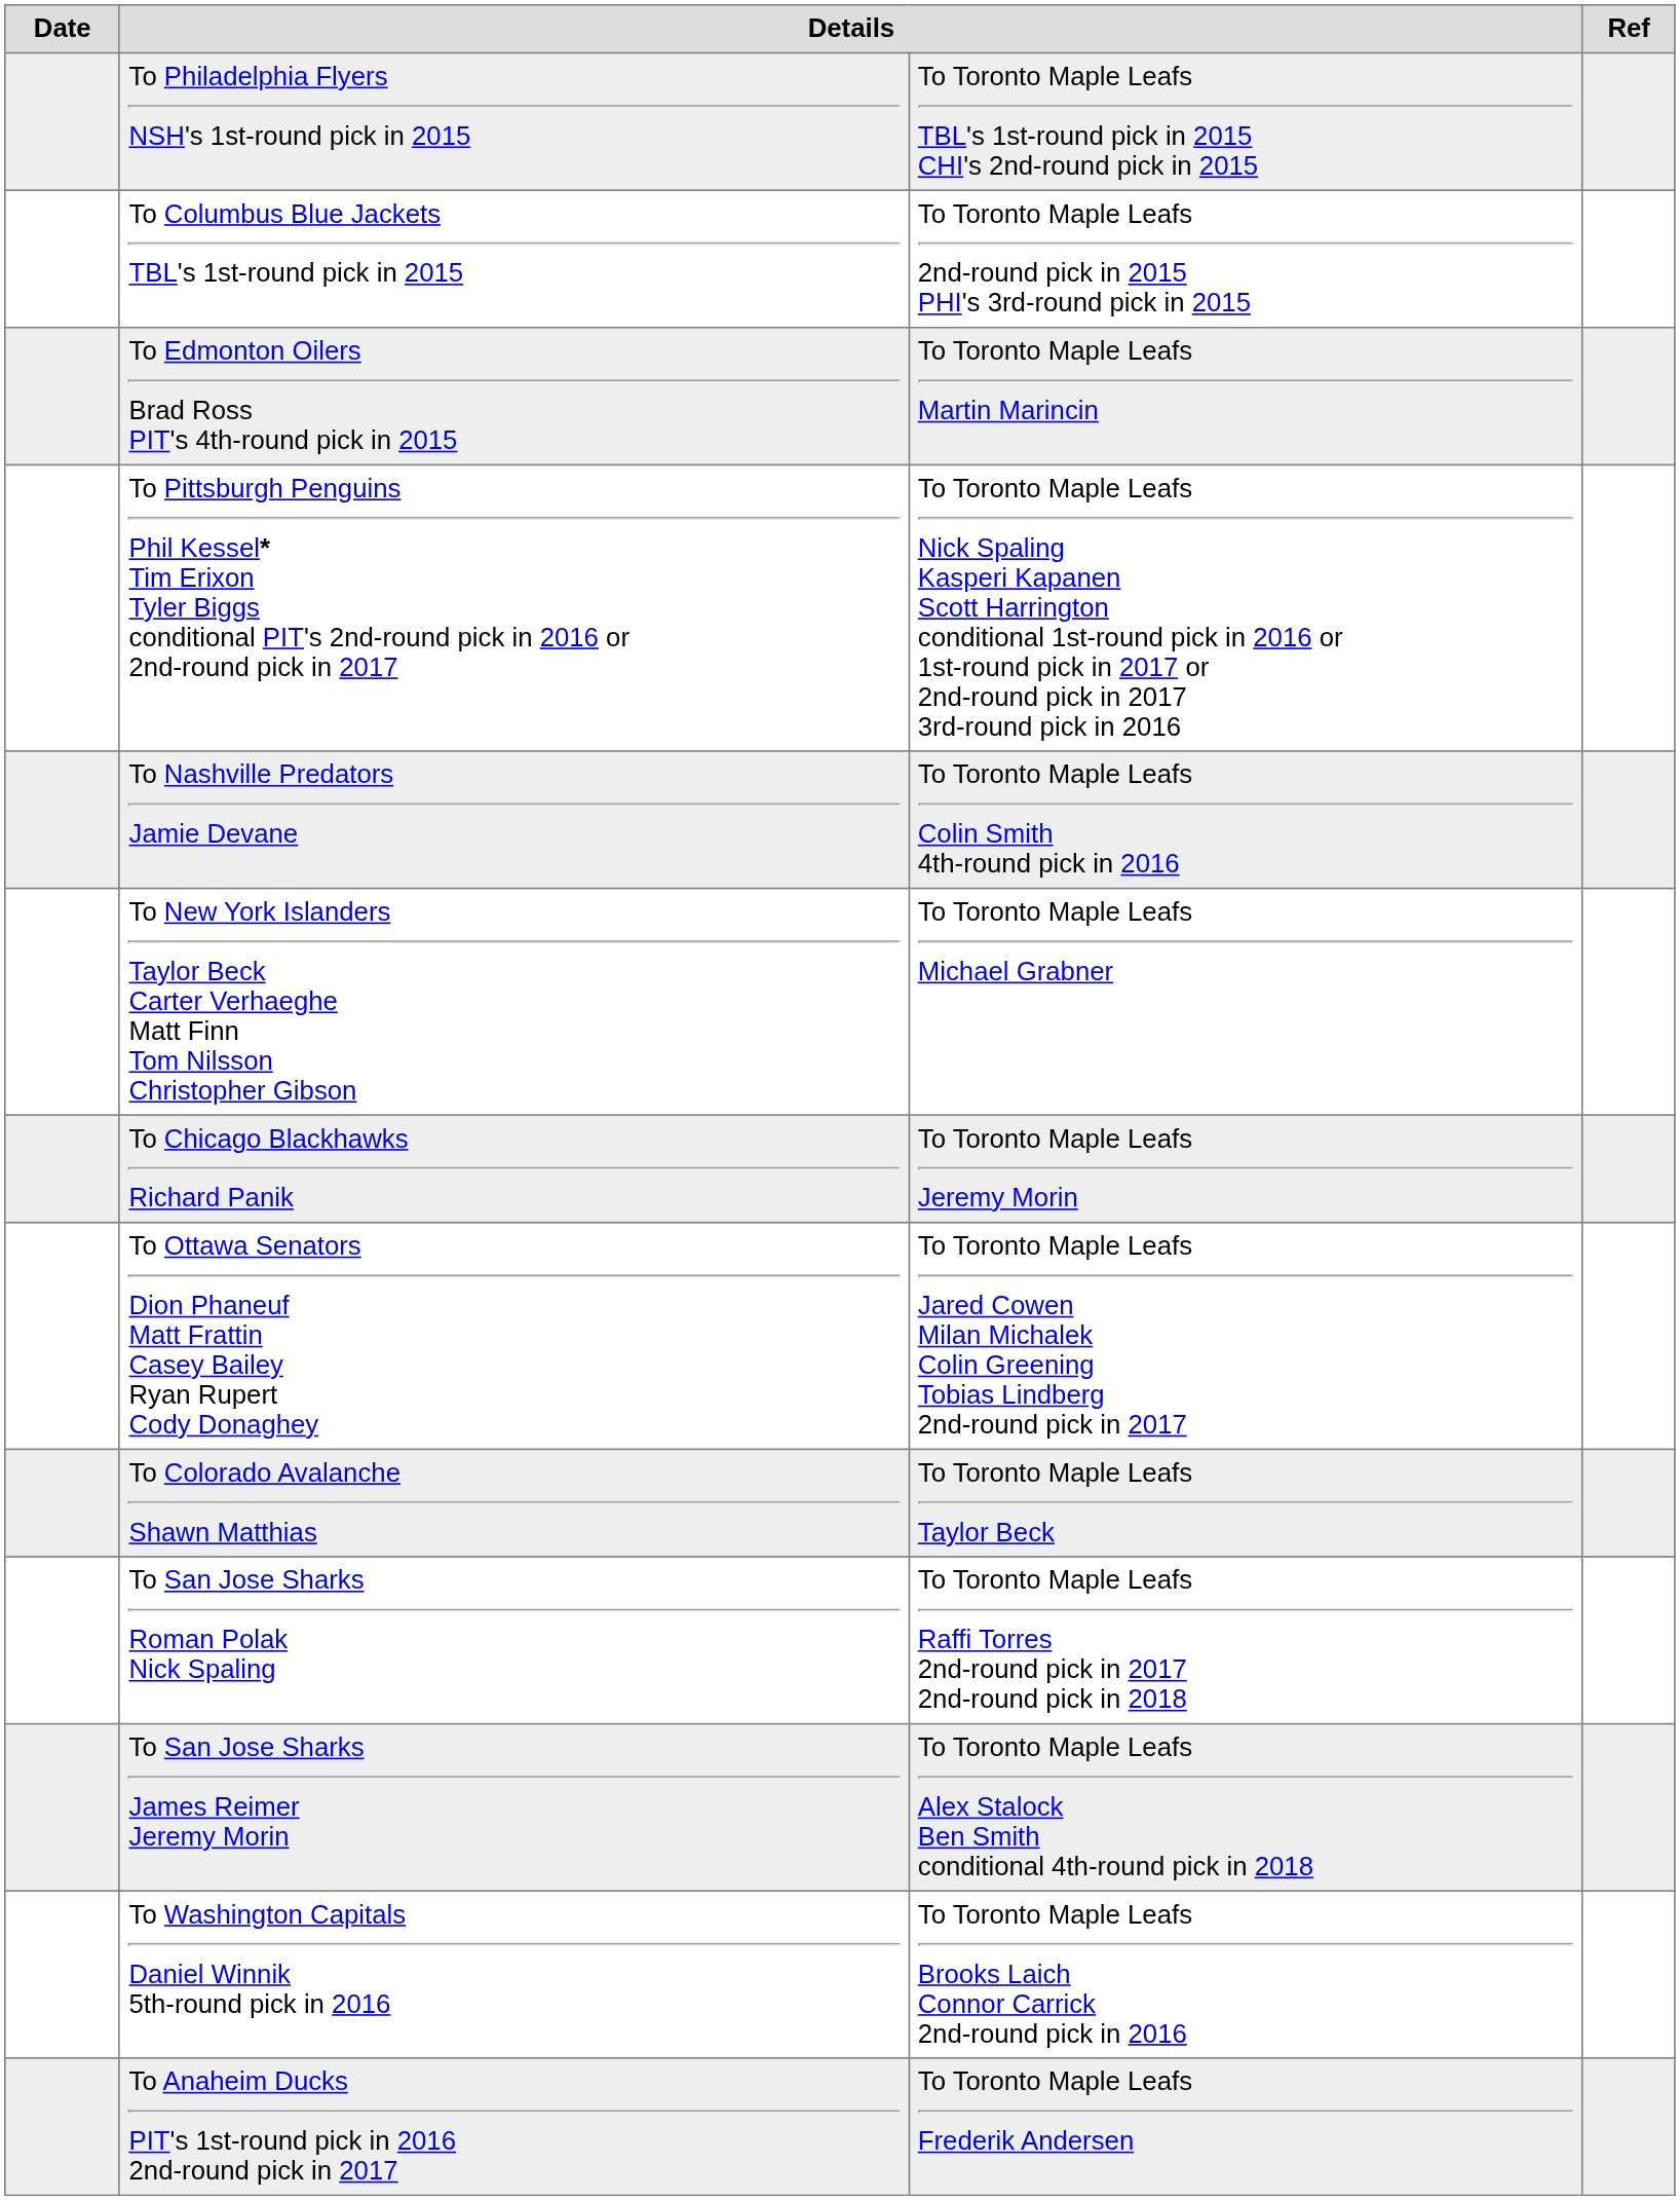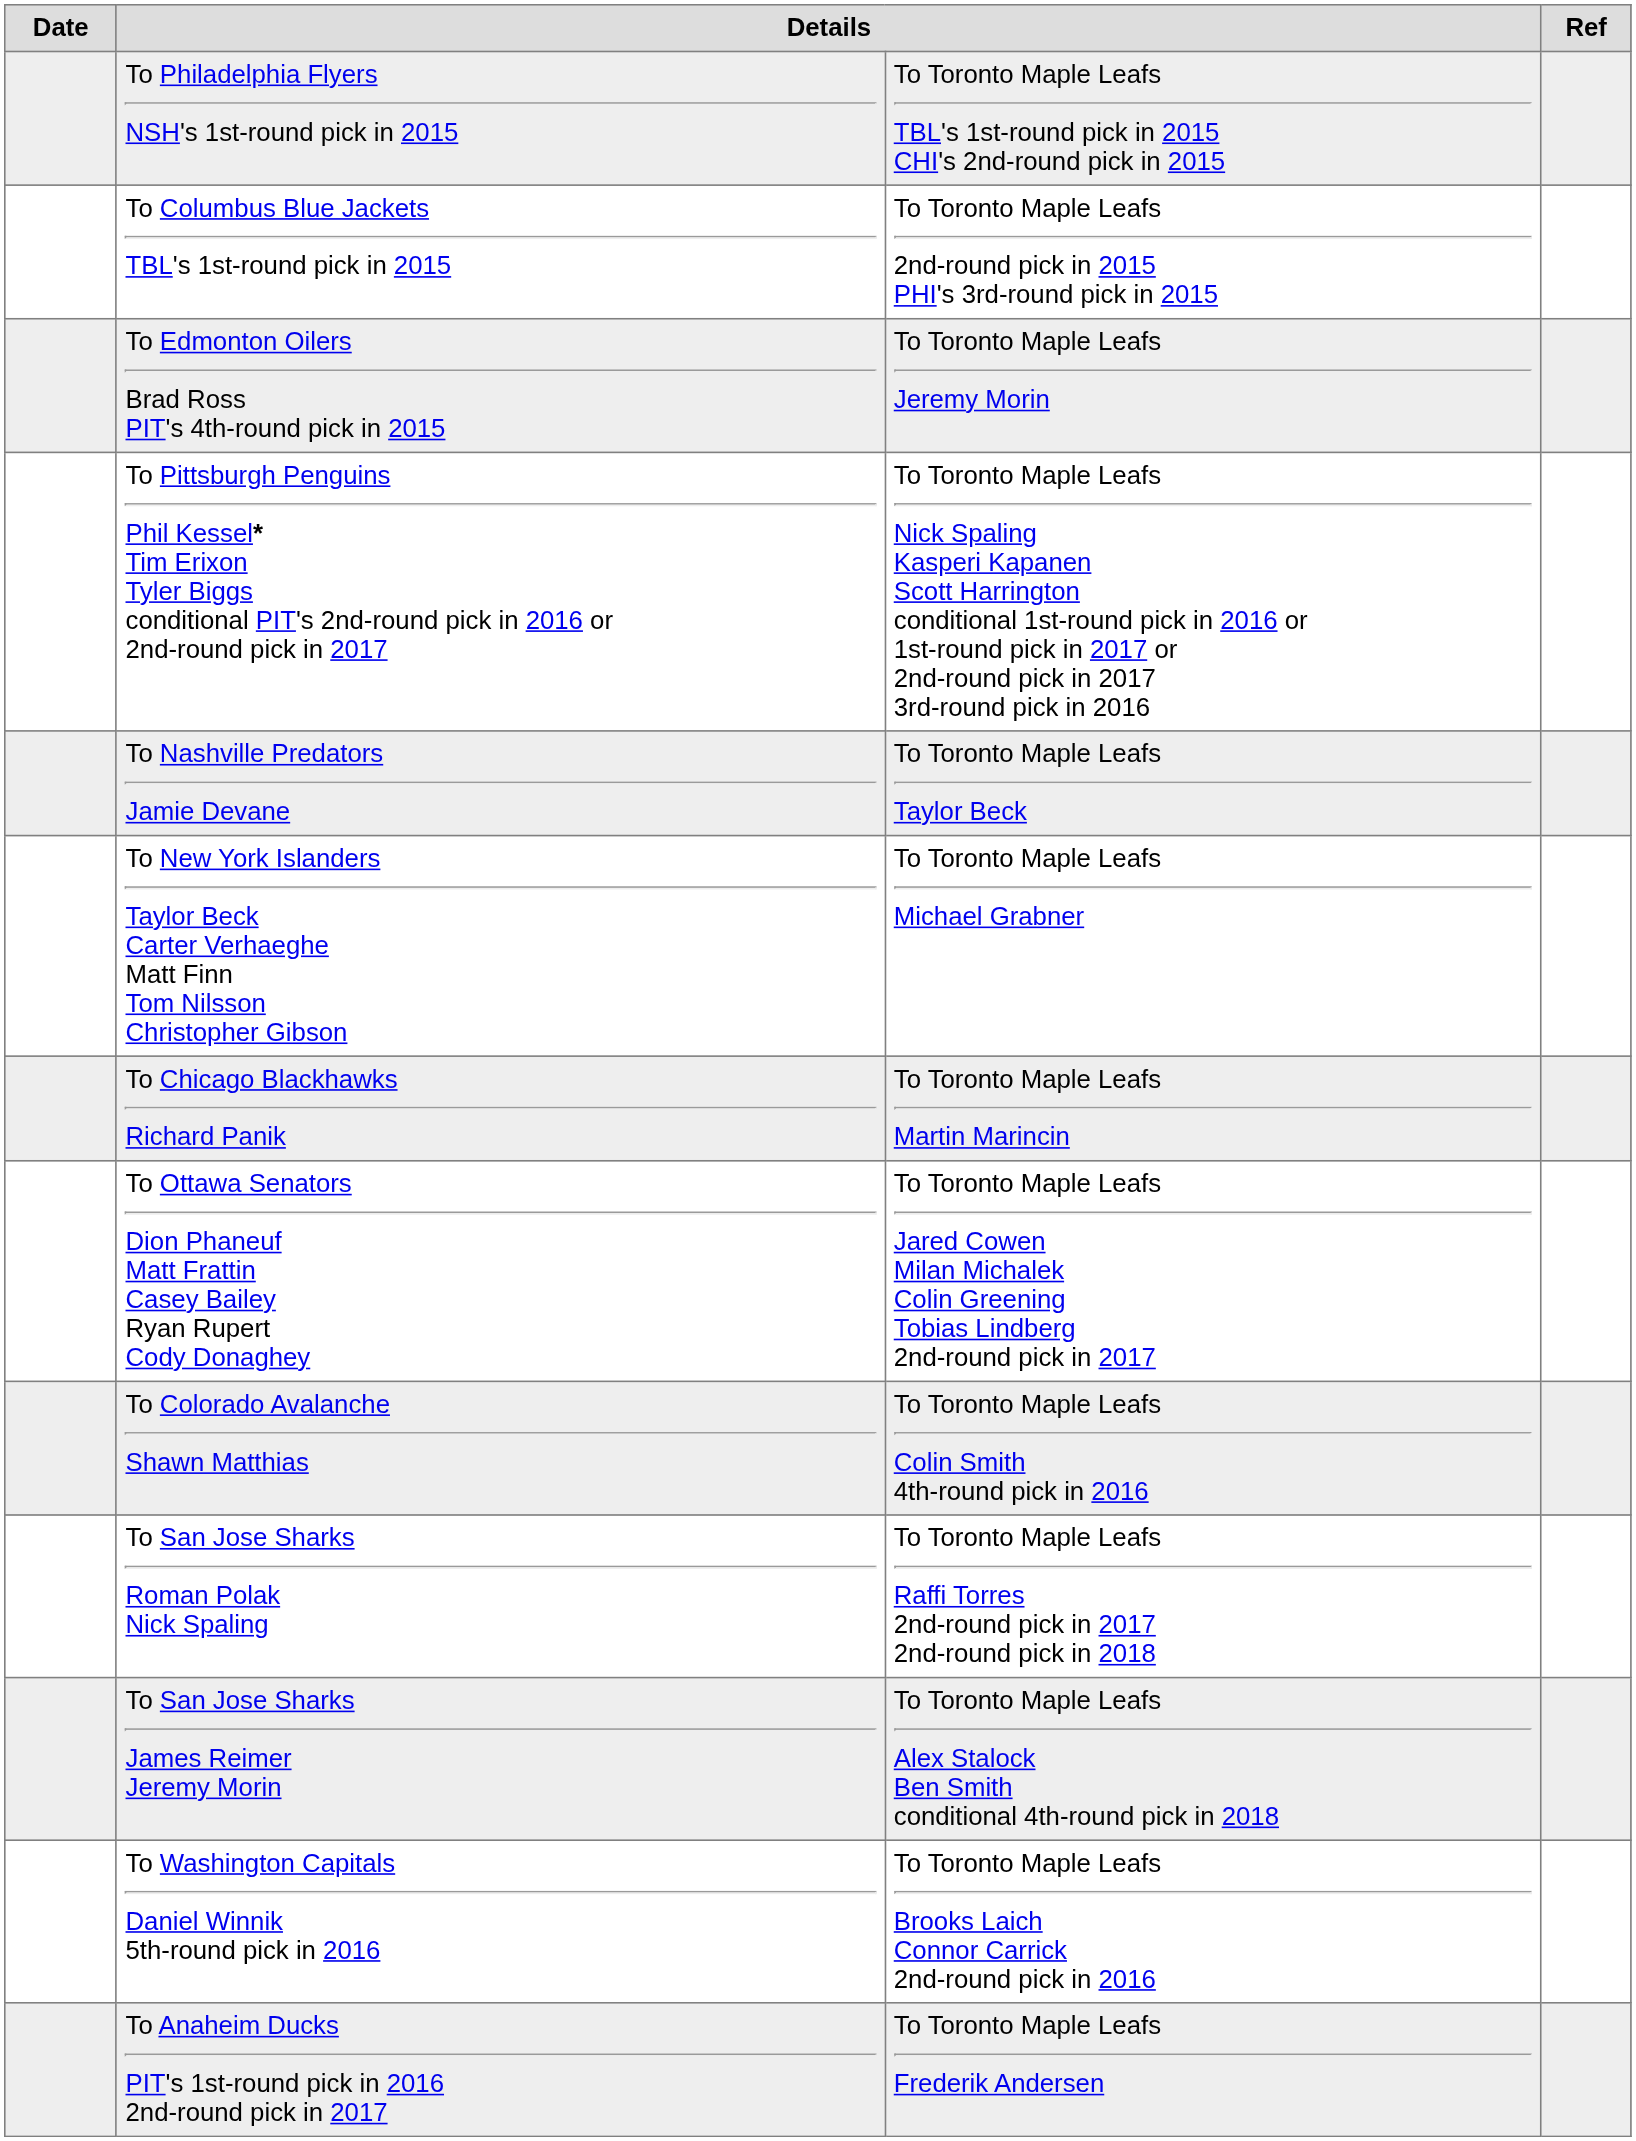 <table border="1"  cellpadding="5" style="border-collapse:collapse; width:80%;">
 <tr style="background:#ddd;">
 <th>Date</th>
 <th colspan="2">Details</th>
 <th>Ref</th>
 </tr>
 <tr bgcolor="eeeeee">
 <td></td>
 <td valign="top">To <a href='#'>Philadelphia Flyers</a><hr><a href='#'>NSH</a>'s 1st-round pick in <a href='#'>2015</a></td>
 <td valign="top">To Toronto Maple Leafs<hr><a href='#'>TBL</a>'s 1st-round pick in <a href='#'>2015</a><br><a href='#'>CHI</a>'s 2nd-round pick in <a href='#'>2015</a></td>
 <td></td>
 </tr>
 <tr>
 <td></td>
 <td valign="top">To <a href='#'>Columbus Blue Jackets</a><hr><a href='#'>TBL</a>'s 1st-round pick in <a href='#'>2015</a></td>
 <td valign="top">To Toronto Maple Leafs<hr>2nd-round pick in <a href='#'>2015</a><br><a href='#'>PHI</a>'s 3rd-round pick in <a href='#'>2015</a></td>
 <td></td>
 </tr>
 <tr bgcolor="eeeeee">
 <td></td>
 <td valign="top">To <a href='#'>Edmonton Oilers</a><hr>Brad Ross<br><a href='#'>PIT</a>'s 4th-round pick in <a href='#'>2015</a></td>
-<td valign="top">To Toronto Maple Leafs<hr><a href='#'>Martin Marincin</a></td>
+<td valign="top">To Toronto Maple Leafs<hr><a href='#'>Jeremy Morin</a></td>
 <td></td>
 </tr>
 <tr>
 <td></td>
 <td valign="top">To <a href='#'>Pittsburgh Penguins</a><hr><a href='#'>Phil Kessel</a><span><strong>*</strong></span> <br> <a href='#'>Tim Erixon</a> <br> <a href='#'>Tyler Biggs</a> <br> conditional <a href='#'>PIT</a>'s 2nd-round pick in <a href='#'>2016</a> or <br> 2nd-round pick in <a href='#'>2017</a></td>
 <td valign="top">To Toronto Maple Leafs<hr><a href='#'>Nick Spaling</a> <br> <a href='#'>Kasperi Kapanen</a> <br> <a href='#'>Scott Harrington</a> <br> conditional 1st-round pick in <a href='#'>2016</a> or <br> 1st-round pick in <a href='#'>2017</a>  or <br> 2nd-round pick in 2017 <br> 3rd-round pick in 2016</td>
 <td></td>
 </tr>
 <tr bgcolor="eeeeee">
 <td></td>
 <td valign="top">To <a href='#'>Nashville Predators</a><hr><a href='#'>Jamie Devane</a></td>
-<td valign="top">To Toronto Maple Leafs<hr><a href='#'>Colin Smith</a><br>4th-round pick in <a href='#'>2016</a></td>
+<td valign="top">To Toronto Maple Leafs<hr><a href='#'>Taylor Beck</a></td>
 <td></td>
 </tr>
 <tr>
 <td></td>
 <td valign="top">To <a href='#'>New York Islanders</a><hr><a href='#'>Taylor Beck</a><br><a href='#'>Carter Verhaeghe</a><br>Matt Finn<br><a href='#'>Tom Nilsson</a><br><a href='#'>Christopher Gibson</a></td>
 <td valign="top">To Toronto Maple Leafs<hr><a href='#'>Michael Grabner</a></td>
 <td></td>
 </tr>
 <tr bgcolor="eeeeee">
 <td></td>
 <td valign="top">To <a href='#'>Chicago Blackhawks</a><hr><a href='#'>Richard Panik</a></td>
-<td valign="top">To Toronto Maple Leafs<hr><a href='#'>Jeremy Morin</a></td>
+<td valign="top">To Toronto Maple Leafs<hr><a href='#'>Martin Marincin</a></td>
 <td></td>
 </tr>
 <tr>
 <td></td>
 <td valign="top">To <a href='#'>Ottawa Senators</a><hr><a href='#'>Dion Phaneuf</a><br><a href='#'>Matt Frattin</a><br><a href='#'>Casey Bailey</a><br>Ryan Rupert<br><a href='#'>Cody Donaghey</a></td>
 <td valign="top">To Toronto Maple Leafs<hr><a href='#'>Jared Cowen</a><br><a href='#'>Milan Michalek</a><br><a href='#'>Colin Greening</a><br><a href='#'>Tobias Lindberg</a><br>2nd-round pick in <a href='#'>2017</a></td>
 <td></td>
 </tr>
 <tr bgcolor="eeeeee">
 <td></td>
 <td valign="top">To <a href='#'>Colorado Avalanche</a><hr><a href='#'>Shawn Matthias</a></td>
-<td valign="top">To Toronto Maple Leafs<hr><a href='#'>Taylor Beck</a></td>
+<td valign="top">To Toronto Maple Leafs<hr><a href='#'>Colin Smith</a><br>4th-round pick in <a href='#'>2016</a></td>
 <td></td>
 </tr>
 <tr>
 <td></td>
 <td valign="top">To <a href='#'>San Jose Sharks</a><hr><a href='#'>Roman Polak</a><br><a href='#'>Nick Spaling</a></td>
 <td valign="top">To Toronto Maple Leafs<hr><a href='#'>Raffi Torres</a><br>2nd-round pick in <a href='#'>2017</a><br>2nd-round pick in <a href='#'>2018</a></td>
 <td></td>
 </tr>
 <tr bgcolor="eeeeee">
 <td></td>
 <td valign="top">To <a href='#'>San Jose Sharks</a><hr><a href='#'>James Reimer</a><br><a href='#'>Jeremy Morin</a></td>
 <td valign="top">To Toronto Maple Leafs<hr><a href='#'>Alex Stalock</a><br><a href='#'>Ben Smith</a><br>conditional 4th-round pick in <a href='#'>2018</a></td>
 <td></td>
 </tr>
 <tr>
 <td></td>
 <td valign="top">To <a href='#'>Washington Capitals</a><hr><a href='#'>Daniel Winnik</a><br>5th-round pick in <a href='#'>2016</a></td>
 <td valign="top">To Toronto Maple Leafs<hr><a href='#'>Brooks Laich</a><br><a href='#'>Connor Carrick</a><br>2nd-round pick in <a href='#'>2016</a></td>
 <td></td>
 </tr>
 <tr bgcolor="eeeeee">
 <td></td>
 <td valign="top">To <a href='#'>Anaheim Ducks</a><hr><a href='#'>PIT</a>'s 1st-round pick in <a href='#'>2016</a><br>2nd-round pick in <a href='#'>2017</a></td>
 <td valign="top">To Toronto Maple Leafs<hr><a href='#'>Frederik Andersen</a></td>
 <td></td>
 </tr>
 </table>
